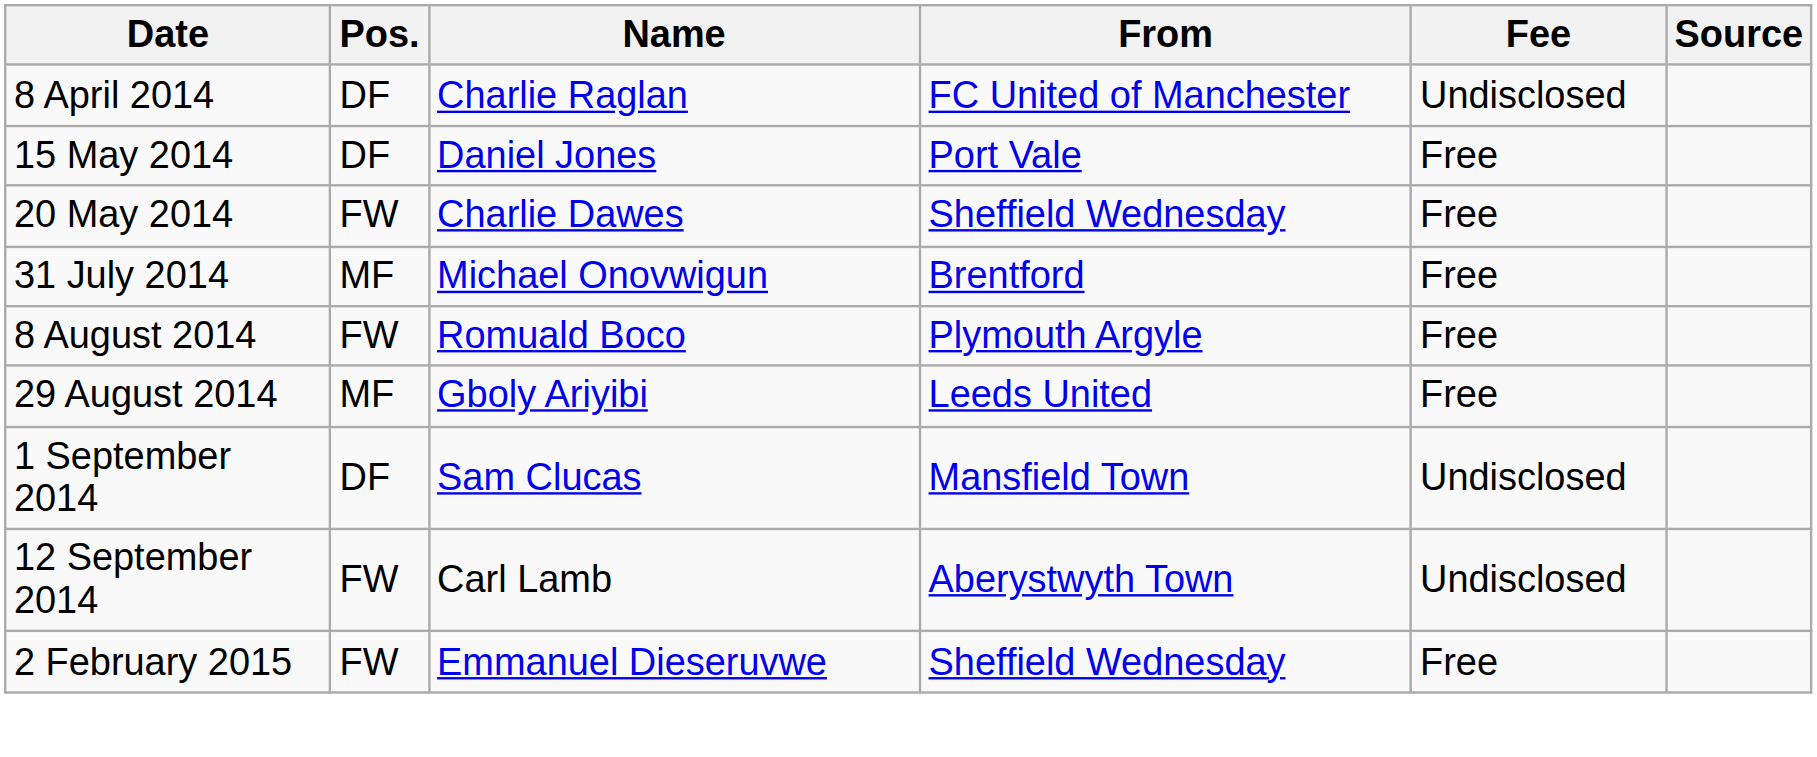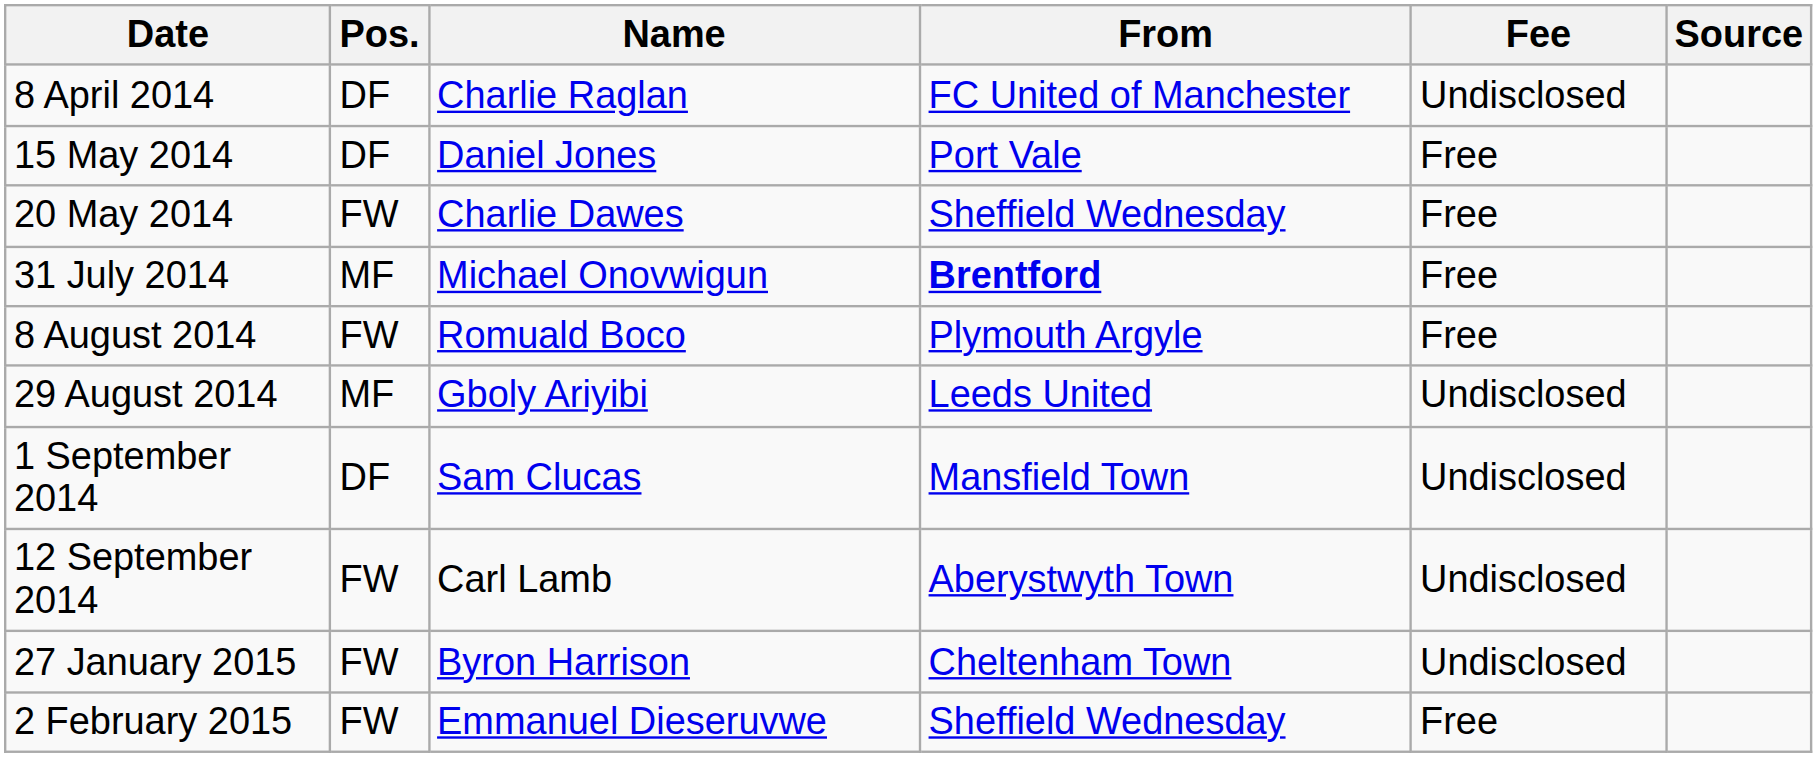 <table class="wikitable">
 <tr>
 <th width= 130>Date</th>
 <th width= 30>Pos.</th>
 <th width= 200>Name</th>
 <th width= 200>From</th>
 <th width= 100>Fee</th>
 <th width= 30>Source</th>
 </tr>
 <tr>
 <td>8 April 2014</td>
 <td>DF</td>
 <td> <a href='#'>Charlie Raglan</a></td>
 <td> <a href='#'>FC United of Manchester</a></td>
 <td>Undisclosed</td>
 <td></td>
 </tr>
 <tr>
 <td>15 May 2014</td>
 <td>DF</td>
 <td> <a href='#'>Daniel Jones</a></td>
 <td> <a href='#'>Port Vale</a></td>
 <td>Free</td>
 <td></td>
 </tr>
 <tr>
 <td>20 May 2014</td>
 <td>FW</td>
 <td> <a href='#'>Charlie Dawes</a></td>
 <td> <a href='#'>Sheffield Wednesday</a></td>
 <td>Free</td>
 <td></td>
 </tr>
 <tr>
 <td>31 July 2014</td>
 <td>MF</td>
 <td> <a href='#'>Michael Onovwigun</a></td>
-<td> <a href='#'>Brentford</a></td>
+<td><strong> <a href='#'>Brentford</a></strong></td>
 <td>Free</td>
 <td></td>
 </tr>
 <tr>
 <td>8 August 2014</td>
 <td>FW</td>
 <td> <a href='#'>Romuald Boco</a></td>
 <td> <a href='#'>Plymouth Argyle</a></td>
 <td>Free</td>
 <td></td>
 </tr>
 <tr>
 <td>29 August 2014</td>
 <td>MF</td>
 <td> <a href='#'>Gboly Ariyibi</a></td>
 <td> <a href='#'>Leeds United</a></td>
-<td>Free</td>
+<td>Undisclosed</td>
 <td></td>
 </tr>
 <tr>
 <td>1 September 2014</td>
 <td>DF</td>
 <td> <a href='#'>Sam Clucas</a></td>
 <td> <a href='#'>Mansfield Town</a></td>
 <td>Undisclosed</td>
 <td></td>
 </tr>
 <tr>
 <td>12 September 2014</td>
 <td>FW</td>
 <td> Carl Lamb</td>
 <td> <a href='#'>Aberystwyth Town</a></td>
 <td>Undisclosed</td>
 <td></td>
 </tr>
 <tr>
+<td>27 January 2015</td>
+<td>FW</td>
+<td> <a href='#'>Byron Harrison</a></td>
+<td> <a href='#'>Cheltenham Town</a></td>
+<td>Undisclosed</td>
+<td></td>
+</tr>
+<tr>
 <td>2 February 2015</td>
 <td>FW</td>
 <td> <a href='#'>Emmanuel Dieseruvwe</a></td>
 <td> <a href='#'>Sheffield Wednesday</a></td>
 <td>Free</td>
 <td></td>
 </tr>
 </table>
